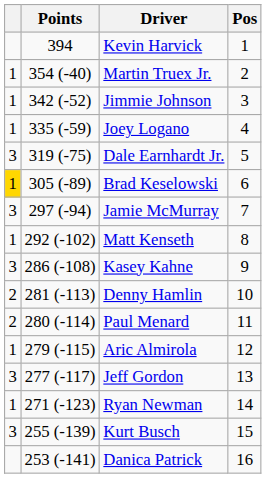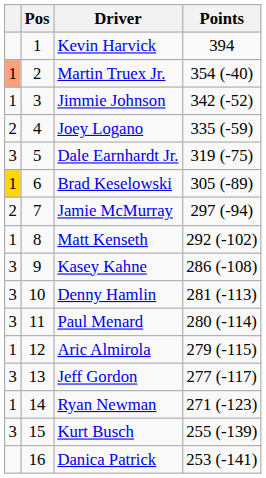 <table class="wikitable" style="font-size: 95%;">
 <tr>
 <th></th>
+<th>Pos</th>
+<th>Driver</th>
 <th>Points</th>
-<th>Driver</th>
-<th>Pos</th>
 </tr>
 <tr>
 <td align="left"></td>
+<td style="text-align:center;">1</td>
+<td><a href='#'>Kevin Harvick</a></td>
 <td style="text-align:center;">394</td>
-<td><a href='#'>Kevin Harvick</a></td>
-<td style="text-align:center;">1</td>
+</tr>
+<tr>
+<td align="left" style="background: lightsalmon;"> 1</td>
+<td style="text-align:center;">2</td>
+<td><a href='#'>Martin Truex Jr.</a></td>
+<td style="text-align:center;">354 (-40)</td>
 </tr>
 <tr>
 <td align="left"> 1</td>
-<td style="text-align:center;">354 (-40)</td>
-<td><a href='#'>Martin Truex Jr.</a></td>
-<td style="text-align:center;">2</td>
+<td style="text-align:center;">3</td>
+<td><a href='#'>Jimmie Johnson</a></td>
+<td style="text-align:center;">342 (-52)</td>
+</tr>
+<tr>
+<td align="left"> 2</td>
+<td style="text-align:center;">4</td>
+<td><a href='#'>Joey Logano</a></td>
+<td style="text-align:center;">335 (-59)</td>
+</tr>
+<tr>
+<td align="left"> 3</td>
+<td style="text-align:center;">5</td>
+<td><a href='#'>Dale Earnhardt Jr.</a></td>
+<td style="text-align:center;">319 (-75)</td>
+</tr>
+<tr>
+<td align="left" style="background: gold;"> 1</td>
+<td style="text-align:center;">6</td>
+<td><a href='#'>Brad Keselowski</a></td>
+<td style="text-align:center;">305 (-89)</td>
+</tr>
+<tr>
+<td align="left"> 2</td>
+<td style="text-align:center;">7</td>
+<td><a href='#'>Jamie McMurray</a></td>
+<td style="text-align:center;">297 (-94)</td>
 </tr>
 <tr>
 <td align="left"> 1</td>
-<td style="text-align:center;">342 (-52)</td>
-<td><a href='#'>Jimmie Johnson</a></td>
-<td style="text-align:center;">3</td>
+<td style="text-align:center;">8</td>
+<td><a href='#'>Matt Kenseth</a></td>
+<td style="text-align:center;">292 (-102)</td>
+</tr>
+<tr>
+<td align="left"> 3</td>
+<td style="text-align:center;">9</td>
+<td><a href='#'>Kasey Kahne</a></td>
+<td style="text-align:center;">286 (-108)</td>
+</tr>
+<tr>
+<td align="left"> 3</td>
+<td style="text-align:center;">10</td>
+<td><a href='#'>Denny Hamlin</a></td>
+<td style="text-align:center;">281 (-113)</td>
+</tr>
+<tr>
+<td align="left"> 3</td>
+<td style="text-align:center;">11</td>
+<td><a href='#'>Paul Menard</a></td>
+<td style="text-align:center;">280 (-114)</td>
 </tr>
 <tr>
 <td align="left"> 1</td>
-<td style="text-align:center;">335 (-59)</td>
-<td><a href='#'>Joey Logano</a></td>
-<td style="text-align:center;">4</td>
+<td style="text-align:center;">12</td>
+<td><a href='#'>Aric Almirola</a></td>
+<td style="text-align:center;">279 (-115)</td>
 </tr>
 <tr>
 <td align="left"> 3</td>
-<td style="text-align:center;">319 (-75)</td>
-<td><a href='#'>Dale Earnhardt Jr.</a></td>
-<td style="text-align:center;">5</td>
+<td style="text-align:center;">13</td>
+<td><a href='#'>Jeff Gordon</a></td>
+<td style="text-align:center;">277 (-117)</td>
 </tr>
 <tr>
-<td align="left" style="background: gold;"> 1</td>
-<td style="text-align:center;">305 (-89)</td>
-<td><a href='#'>Brad Keselowski</a></td>
-<td style="text-align:center;">6</td>
+<td align="left"> 1</td>
+<td style="text-align:center;">14</td>
+<td><a href='#'>Ryan Newman</a></td>
+<td style="text-align:center;">271 (-123)</td>
 </tr>
 <tr>
 <td align="left"> 3</td>
-<td style="text-align:center;">297 (-94)</td>
-<td><a href='#'>Jamie McMurray</a></td>
-<td style="text-align:center;">7</td>
-</tr>
-<tr>
-<td align="left"> 1</td>
-<td style="text-align:center;">292 (-102)</td>
-<td><a href='#'>Matt Kenseth</a></td>
-<td style="text-align:center;">8</td>
-</tr>
-<tr>
-<td align="left"> 3</td>
-<td style="text-align:center;">286 (-108)</td>
-<td><a href='#'>Kasey Kahne</a></td>
-<td style="text-align:center;">9</td>
-</tr>
-<tr>
-<td align="left"> 2</td>
-<td style="text-align:center;">281 (-113)</td>
-<td><a href='#'>Denny Hamlin</a></td>
-<td style="text-align:center;">10</td>
-</tr>
-<tr>
-<td align="left"> 2</td>
-<td style="text-align:center;">280 (-114)</td>
-<td><a href='#'>Paul Menard</a></td>
-<td style="text-align:center;">11</td>
-</tr>
-<tr>
-<td align="left"> 1</td>
-<td style="text-align:center;">279 (-115)</td>
-<td><a href='#'>Aric Almirola</a></td>
-<td style="text-align:center;">12</td>
-</tr>
-<tr>
-<td align="left"> 3</td>
-<td style="text-align:center;">277 (-117)</td>
-<td><a href='#'>Jeff Gordon</a></td>
-<td style="text-align:center;">13</td>
-</tr>
-<tr>
-<td align="left"> 1</td>
-<td style="text-align:center;">271 (-123)</td>
-<td><a href='#'>Ryan Newman</a></td>
-<td style="text-align:center;">14</td>
-</tr>
-<tr>
-<td align="left"> 3</td>
+<td style="text-align:center;">15</td>
+<td><a href='#'>Kurt Busch</a></td>
 <td style="text-align:center;">255 (-139)</td>
-<td><a href='#'>Kurt Busch</a></td>
-<td style="text-align:center;">15</td>
 </tr>
 <tr>
 <td align="left"></td>
+<td style="text-align:center;">16</td>
+<td><a href='#'>Danica Patrick</a></td>
 <td style="text-align:center;">253 (-141)</td>
-<td><a href='#'>Danica Patrick</a></td>
-<td style="text-align:center;">16</td>
 </tr>
 </table>
